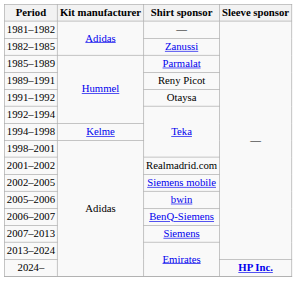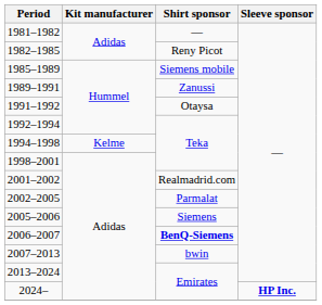 <table class="wikitable" style="text-align: center">
 <tr>
 <th>Period</th>
 <th>Kit manufacturer</th>
 <th>Shirt sponsor</th>
 <th>Sleeve sponsor</th>
 </tr>
 <tr>
 <td>1981–1982</td>
 <td rowspan=2><a href='#'>Adidas</a></td>
 <td>—</td>
 <td rowspan=14>—</td>
 </tr>
 <tr>
 <td>1982–1985</td>
-<td><a href='#'>Zanussi</a></td>
+<td>Reny Picot</td>
 </tr>
 <tr>
 <td>1985–1989</td>
 <td rowspan=4><a href='#'>Hummel</a></td>
-<td><a href='#'>Parmalat</a></td>
+<td><a href='#'>Siemens mobile</a></td>
 </tr>
 <tr>
 <td>1989–1991</td>
-<td>Reny Picot</td>
+<td><a href='#'>Zanussi</a></td>
 </tr>
 <tr>
 <td>1991–1992</td>
 <td>Otaysa</td>
 </tr>
 <tr>
 <td>1992–1994</td>
 <td rowspan=3><a href='#'>Teka</a></td>
 </tr>
 <tr>
 <td>1994–1998</td>
 <td><a href='#'>Kelme</a></td>
 </tr>
 <tr>
 <td>1998–2001</td>
 <td rowspan=8>Adidas</td>
 </tr>
 <tr>
 <td>2001–2002</td>
 <td>Realmadrid.com</td>
 </tr>
 <tr>
 <td>2002–2005</td>
-<td><a href='#'>Siemens mobile</a></td>
+<td><a href='#'>Parmalat</a></td>
 </tr>
 <tr>
 <td>2005–2006</td>
-<td><a href='#'>bwin</a></td>
+<td><a href='#'>Siemens</a></td>
 </tr>
 <tr>
 <td>2006–2007</td>
-<td><a href='#'>BenQ-Siemens</a></td>
+<td><strong><a href='#'>BenQ-Siemens</a></strong></td>
 </tr>
 <tr>
 <td>2007–2013</td>
-<td><a href='#'>Siemens</a></td>
+<td><a href='#'>bwin</a></td>
 </tr>
 <tr>
 <td>2013–2024</td>
 <td rowspan=2><a href='#'>Emirates</a></td>
 </tr>
 <tr>
 <td>2024–</td>
 <td><strong><a href='#'>HP Inc.</a></strong></td>
 </tr>
 <tr>
 </tr>
 </table>
